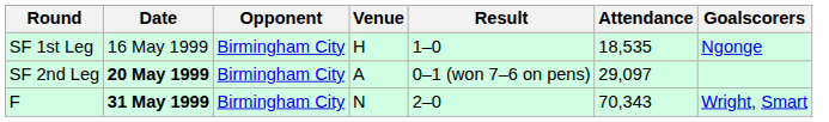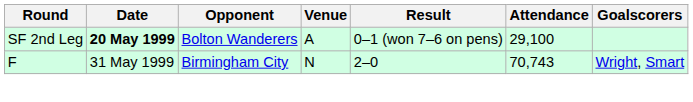 <table class="wikitable">
 <tr>
 <th>Round</th>
 <th>Date</th>
 <th>Opponent</th>
 <th>Venue</th>
 <th>Result</th>
 <th>Attendance</th>
 <th>Goalscorers</th>
 </tr>
 <tr style="background-color: #d0ffe3;">
-<td>SF 1st Leg</td>
-<td>16 May 1999</td>
-<td><a href='#'>Birmingham City</a></td>
-<td>H</td>
-<td>1–0</td>
-<td>18,535</td>
-<td><a href='#'>Ngonge</a></td>
-</tr>
-<tr style="background-color: #d0ffe3;">
 <td>SF 2nd Leg</td>
 <td><strong>20 May 1999</strong></td>
-<td><a href='#'>Birmingham City</a></td>
+<td><a href='#'>Bolton Wanderers</a></td>
 <td>A</td>
 <td>0–1 (won 7–6 on pens)</td>
-<td>29,097</td>
+<td>29,100</td>
 <td></td>
 </tr>
 <tr style="background-color: #d0ffe3;">
 <td>F</td>
-<td><strong>31 May 1999</strong></td>
+<td>31 May 1999</td>
 <td><a href='#'>Birmingham City</a></td>
 <td>N</td>
 <td>2–0</td>
-<td>70,343</td>
+<td>70,743</td>
 <td><a href='#'>Wright</a>, <a href='#'>Smart</a></td>
 </tr>
 </table>
